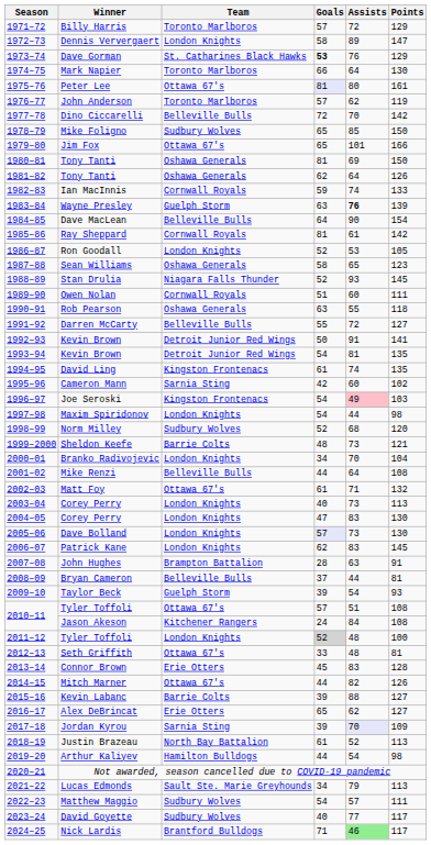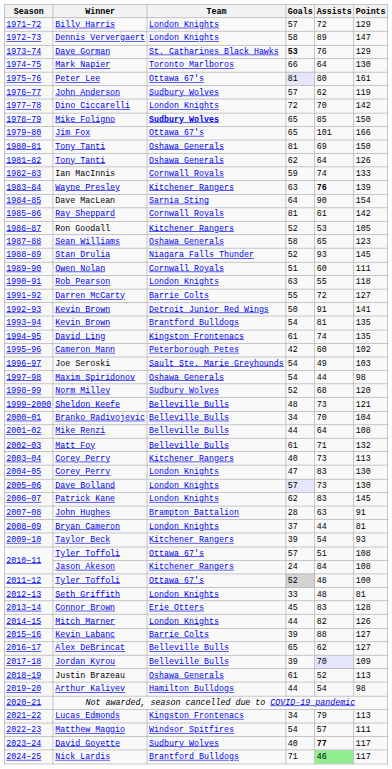 <table class="wikitable sortable">
 <tr>
 <th>Season</th>
 <th>Winner</th>
 <th>Team</th>
 <th>Goals</th>
 <th>Assists</th>
 <th>Points</th>
 </tr>
 <tr>
 <td><a href='#'>1971–72</a></td>
 <td><a href='#'>Billy Harris</a></td>
-<td><a href='#'>Toronto Marlboros</a></td>
+<td><a href='#'>London Knights</a></td>
 <td>57</td>
 <td>72</td>
 <td>129</td>
 </tr>
 <tr>
 <td><a href='#'>1972–73</a></td>
 <td><a href='#'>Dennis Ververgaert</a></td>
 <td><a href='#'>London Knights</a></td>
 <td>58</td>
 <td>89</td>
 <td>147</td>
 </tr>
 <tr>
 <td><a href='#'>1973–74</a></td>
 <td><a href='#'>Dave Gorman</a></td>
 <td><a href='#'>St. Catharines Black Hawks</a></td>
 <td><strong>53</strong></td>
 <td>76</td>
 <td>129</td>
 </tr>
 <tr>
 <td><a href='#'>1974–75</a></td>
 <td><a href='#'>Mark Napier</a></td>
 <td><a href='#'>Toronto Marlboros</a></td>
 <td>66</td>
 <td>64</td>
 <td>130</td>
 </tr>
 <tr>
 <td><a href='#'>1975–76</a></td>
 <td><a href='#'>Peter Lee</a></td>
 <td><a href='#'>Ottawa 67's</a></td>
 <td style="background: lavender;">81</td>
 <td>80</td>
 <td>161</td>
 </tr>
 <tr>
 <td><a href='#'>1976–77</a></td>
 <td><a href='#'>John Anderson</a></td>
-<td><a href='#'>Toronto Marlboros</a></td>
+<td><a href='#'>Sudbury Wolves</a></td>
 <td>57</td>
 <td>62</td>
 <td>119</td>
 </tr>
 <tr>
 <td><a href='#'>1977–78</a></td>
 <td><a href='#'>Dino Ciccarelli</a></td>
-<td><a href='#'>Belleville Bulls</a></td>
+<td><a href='#'>London Knights</a></td>
 <td>72</td>
 <td>70</td>
 <td>142</td>
 </tr>
 <tr>
 <td><a href='#'>1978–79</a></td>
 <td><a href='#'>Mike Foligno</a></td>
-<td><a href='#'>Sudbury Wolves</a></td>
+<td><strong><a href='#'>Sudbury Wolves</a></strong></td>
 <td>65</td>
 <td>85</td>
 <td>150</td>
 </tr>
 <tr>
 <td><a href='#'>1979–80</a></td>
 <td><a href='#'>Jim Fox</a></td>
 <td><a href='#'>Ottawa 67's</a></td>
 <td>65</td>
 <td>101</td>
 <td>166</td>
 </tr>
 <tr>
 <td><a href='#'>1980–81</a></td>
 <td><a href='#'>Tony Tanti</a></td>
 <td><a href='#'>Oshawa Generals</a></td>
 <td>81</td>
 <td>69</td>
 <td>150</td>
 </tr>
 <tr>
 <td><a href='#'>1981–82</a></td>
 <td><a href='#'>Tony Tanti</a></td>
 <td><a href='#'>Oshawa Generals</a></td>
 <td>62</td>
 <td>64</td>
 <td>126</td>
 </tr>
 <tr>
 <td><a href='#'>1982–83</a></td>
 <td>Ian MacInnis</td>
 <td><a href='#'>Cornwall Royals</a></td>
 <td>59</td>
 <td>74</td>
 <td>133</td>
 </tr>
 <tr>
 <td><a href='#'>1983–84</a></td>
 <td><a href='#'>Wayne Presley</a></td>
-<td><a href='#'>Guelph Storm</a></td>
+<td><a href='#'>Kitchener Rangers</a></td>
 <td>63</td>
 <td><strong>76</strong></td>
 <td>139</td>
 </tr>
 <tr>
 <td><a href='#'>1984–85</a></td>
 <td>Dave MacLean</td>
-<td><a href='#'>Belleville Bulls</a></td>
+<td><a href='#'>Sarnia Sting</a></td>
 <td>64</td>
 <td>90</td>
 <td>154</td>
 </tr>
 <tr>
 <td><a href='#'>1985–86</a></td>
 <td><a href='#'>Ray Sheppard</a></td>
 <td><a href='#'>Cornwall Royals</a></td>
 <td>81</td>
 <td>61</td>
 <td>142</td>
 </tr>
 <tr>
 <td><a href='#'>1986–87</a></td>
 <td>Ron Goodall</td>
-<td><a href='#'>London Knights</a></td>
+<td><a href='#'>Kitchener Rangers</a></td>
 <td>52</td>
 <td>53</td>
 <td>105</td>
 </tr>
 <tr>
 <td><a href='#'>1987–88</a></td>
 <td><a href='#'>Sean Williams</a></td>
 <td><a href='#'>Oshawa Generals</a></td>
 <td>58</td>
 <td>65</td>
 <td>123</td>
 </tr>
 <tr>
 <td><a href='#'>1988–89</a></td>
 <td><a href='#'>Stan Drulia</a></td>
 <td><a href='#'>Niagara Falls Thunder</a></td>
 <td>52</td>
 <td>93</td>
 <td>145</td>
 </tr>
 <tr>
 <td><a href='#'>1989–90</a></td>
 <td><a href='#'>Owen Nolan</a></td>
 <td><a href='#'>Cornwall Royals</a></td>
 <td>51</td>
 <td>60</td>
 <td>111</td>
 </tr>
 <tr>
 <td><a href='#'>1990–91</a></td>
 <td><a href='#'>Rob Pearson</a></td>
-<td><a href='#'>Oshawa Generals</a></td>
+<td><a href='#'>London Knights</a></td>
 <td>63</td>
 <td>55</td>
 <td>118</td>
 </tr>
 <tr>
 <td><a href='#'>1991–92</a></td>
 <td><a href='#'>Darren McCarty</a></td>
-<td><a href='#'>Belleville Bulls</a></td>
+<td><a href='#'>Barrie Colts</a></td>
 <td>55</td>
 <td>72</td>
 <td>127</td>
 </tr>
 <tr>
 <td><a href='#'>1992–93</a></td>
 <td><a href='#'>Kevin Brown</a></td>
 <td><a href='#'>Detroit Junior Red Wings</a></td>
 <td>50</td>
 <td>91</td>
 <td>141</td>
 </tr>
 <tr>
 <td><a href='#'>1993–94</a></td>
 <td><a href='#'>Kevin Brown</a></td>
-<td><a href='#'>Detroit Junior Red Wings</a></td>
+<td><a href='#'>Brantford Bulldogs</a></td>
 <td>54</td>
 <td>81</td>
 <td>135</td>
 </tr>
 <tr>
 <td><a href='#'>1994–95</a></td>
 <td><a href='#'>David Ling</a></td>
 <td><a href='#'>Kingston Frontenacs</a></td>
 <td>61</td>
 <td>74</td>
 <td>135</td>
 </tr>
 <tr>
 <td><a href='#'>1995–96</a></td>
 <td><a href='#'>Cameron Mann</a></td>
-<td><a href='#'>Sarnia Sting</a></td>
+<td><a href='#'>Peterborough Petes</a></td>
 <td>42</td>
 <td>60</td>
 <td>102</td>
 </tr>
 <tr>
 <td><a href='#'>1996–97</a></td>
 <td>Joe Seroski</td>
-<td><a href='#'>Kingston Frontenacs</a></td>
+<td><a href='#'>Sault Ste. Marie Greyhounds</a></td>
 <td>54</td>
-<td style="background: pink;">49</td>
+<td>49</td>
 <td>103</td>
 </tr>
 <tr>
 <td><a href='#'>1997–98</a></td>
 <td><a href='#'>Maxim Spiridonov</a></td>
-<td><a href='#'>London Knights</a></td>
+<td><a href='#'>Oshawa Generals</a></td>
 <td>54</td>
 <td>44</td>
 <td>98</td>
 </tr>
 <tr>
 <td><a href='#'>1998–99</a></td>
 <td><a href='#'>Norm Milley</a></td>
 <td><a href='#'>Sudbury Wolves</a></td>
 <td>52</td>
 <td>68</td>
 <td>120</td>
 </tr>
 <tr>
 <td><a href='#'>1999–2000</a></td>
 <td><a href='#'>Sheldon Keefe</a></td>
-<td><a href='#'>Barrie Colts</a></td>
+<td><a href='#'>Belleville Bulls</a></td>
 <td>48</td>
 <td>73</td>
 <td>121</td>
 </tr>
 <tr>
 <td><a href='#'>2000–01</a></td>
 <td><a href='#'>Branko Radivojevic</a></td>
-<td><a href='#'>London Knights</a></td>
+<td><a href='#'>Belleville Bulls</a></td>
 <td>34</td>
 <td>70</td>
 <td>104</td>
 </tr>
 <tr>
 <td><a href='#'>2001–02</a></td>
 <td><a href='#'>Mike Renzi</a></td>
 <td><a href='#'>Belleville Bulls</a></td>
 <td>44</td>
 <td>64</td>
 <td>108</td>
 </tr>
 <tr>
 <td><a href='#'>2002–03</a></td>
 <td><a href='#'>Matt Foy</a></td>
-<td><a href='#'>Ottawa 67's</a></td>
+<td><a href='#'>Belleville Bulls</a></td>
 <td>61</td>
 <td>71</td>
 <td>132</td>
 </tr>
 <tr>
 <td><a href='#'>2003–04</a></td>
 <td><a href='#'>Corey Perry</a></td>
-<td><a href='#'>London Knights</a></td>
+<td><a href='#'>Kitchener Rangers</a></td>
 <td>40</td>
 <td>73</td>
 <td>113</td>
 </tr>
 <tr>
 <td><a href='#'>2004–05</a></td>
 <td><a href='#'>Corey Perry</a></td>
 <td><a href='#'>London Knights</a></td>
 <td>47</td>
 <td>83</td>
 <td>130</td>
 </tr>
 <tr>
 <td><a href='#'>2005–06</a></td>
 <td><a href='#'>Dave Bolland</a></td>
 <td><a href='#'>London Knights</a></td>
 <td style="background: lavender;">57</td>
 <td>73</td>
 <td>130</td>
 </tr>
 <tr>
 <td><a href='#'>2006–07</a></td>
 <td><a href='#'>Patrick Kane</a></td>
 <td><a href='#'>London Knights</a></td>
 <td>62</td>
 <td>83</td>
 <td>145</td>
 </tr>
 <tr>
 <td><a href='#'>2007–08</a></td>
 <td><a href='#'>John Hughes</a></td>
 <td><a href='#'>Brampton Battalion</a></td>
 <td>28</td>
 <td>63</td>
 <td>91</td>
 </tr>
 <tr>
 <td><a href='#'>2008–09</a></td>
 <td><a href='#'>Bryan Cameron</a></td>
-<td><a href='#'>Belleville Bulls</a></td>
+<td><a href='#'>London Knights</a></td>
 <td>37</td>
 <td>44</td>
 <td>81</td>
 </tr>
 <tr>
 <td><a href='#'>2009–10</a></td>
 <td><a href='#'>Taylor Beck</a></td>
-<td><a href='#'>Guelph Storm</a></td>
+<td><a href='#'>Kitchener Rangers</a></td>
 <td>39</td>
 <td>54</td>
 <td>93</td>
 </tr>
 <tr>
 <td rowspan=2><a href='#'>2010–11</a></td>
 <td><a href='#'>Tyler Toffoli</a></td>
 <td><a href='#'>Ottawa 67's</a></td>
 <td>57</td>
 <td>51</td>
 <td>108</td>
 </tr>
 <tr>
 <td><a href='#'>Jason Akeson</a></td>
 <td><a href='#'>Kitchener Rangers</a></td>
 <td>24</td>
 <td>84</td>
 <td>108</td>
 </tr>
 <tr>
 <td><a href='#'>2011–12</a></td>
 <td><a href='#'>Tyler Toffoli</a></td>
-<td><a href='#'>London Knights</a></td>
+<td><a href='#'>Ottawa 67's</a></td>
 <td style="background: lightgrey;">52</td>
 <td>48</td>
 <td>100</td>
 </tr>
 <tr>
 <td><a href='#'>2012–13</a></td>
 <td><a href='#'>Seth Griffith</a></td>
-<td><a href='#'>Ottawa 67's</a></td>
+<td><a href='#'>London Knights</a></td>
 <td>33</td>
 <td>48</td>
 <td>81</td>
 </tr>
 <tr>
 <td><a href='#'>2013–14</a></td>
 <td><a href='#'>Connor Brown</a></td>
 <td><a href='#'>Erie Otters</a></td>
 <td>45</td>
 <td>83</td>
 <td>128</td>
 </tr>
 <tr>
 <td><a href='#'>2014–15</a></td>
 <td><a href='#'>Mitch Marner</a></td>
-<td><a href='#'>Ottawa 67's</a></td>
+<td><a href='#'>London Knights</a></td>
 <td>44</td>
 <td>82</td>
 <td>126</td>
 </tr>
 <tr>
 <td><a href='#'>2015–16</a></td>
 <td><a href='#'>Kevin Labanc</a></td>
 <td><a href='#'>Barrie Colts</a></td>
 <td>39</td>
 <td>88</td>
 <td>127</td>
 </tr>
 <tr>
 <td><a href='#'>2016–17</a></td>
 <td><a href='#'>Alex DeBrincat</a></td>
-<td><a href='#'>Erie Otters</a></td>
+<td><a href='#'>Belleville Bulls</a></td>
 <td>65</td>
 <td>62</td>
 <td>127</td>
 </tr>
 <tr>
 <td><a href='#'>2017–18</a></td>
 <td><a href='#'>Jordan Kyrou</a></td>
-<td><a href='#'>Sarnia Sting</a></td>
+<td><a href='#'>Belleville Bulls</a></td>
 <td>39</td>
 <td style="background: lavender;">70</td>
 <td>109</td>
 </tr>
 <tr>
 <td><a href='#'>2018–19</a></td>
 <td>Justin Brazeau</td>
-<td><a href='#'>North Bay Battalion</a></td>
+<td><a href='#'>Oshawa Generals</a></td>
 <td>61</td>
 <td>52</td>
 <td>113</td>
 </tr>
 <tr>
 <td><a href='#'>2019–20</a></td>
 <td><a href='#'>Arthur Kaliyev</a></td>
 <td><a href='#'>Hamilton Bulldogs</a></td>
 <td>44</td>
 <td>54</td>
 <td>98</td>
 </tr>
 <tr>
 <td><a href='#'>2020–21</a></td>
 <td colspan=5 align=center><em>Not awarded, season cancelled due to <a href='#'>COVID-19 pandemic</a></em></td>
 </tr>
 <tr>
 <td><a href='#'>2021–22</a></td>
 <td><a href='#'>Lucas Edmonds</a></td>
-<td><a href='#'>Sault Ste. Marie Greyhounds</a></td>
+<td><a href='#'>Kingston Frontenacs</a></td>
 <td>34</td>
 <td>79</td>
 <td>113</td>
 </tr>
 <tr>
 <td><a href='#'>2022–23</a></td>
 <td><a href='#'>Matthew Maggio</a></td>
-<td><a href='#'>Sudbury Wolves</a></td>
+<td><a href='#'>Windsor Spitfires</a></td>
 <td>54</td>
 <td>57</td>
 <td>111</td>
 </tr>
 <tr>
 <td><a href='#'>2023–24</a></td>
 <td><a href='#'>David Goyette</a></td>
 <td><a href='#'>Sudbury Wolves</a></td>
 <td>40</td>
-<td>77</td>
+<td><strong>77</strong></td>
 <td>117</td>
 </tr>
 <tr>
 <td><a href='#'>2024–25</a></td>
 <td><a href='#'>Nick Lardis</a></td>
 <td><a href='#'>Brantford Bulldogs</a></td>
 <td>71</td>
 <td style="background: lightgreen;">46</td>
 <td>117</td>
 </tr>
 </table>
